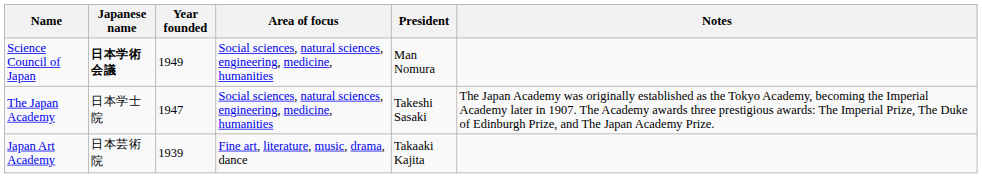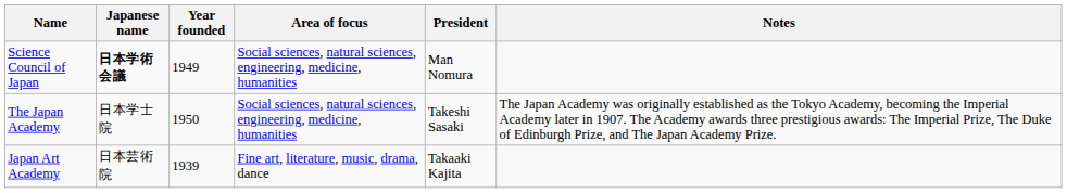 <table class="wikitable">
 <tr>
 <th>Name</th>
 <th>Japanese name</th>
 <th>Year founded</th>
 <th>Area of focus</th>
 <th>President</th>
 <th>Notes</th>
 </tr>
 <tr>
 <td><a href='#'>Science Council of Japan</a></td>
 <td><strong>日本学術会議</strong></td>
 <td>1949</td>
 <td><a href='#'>Social sciences</a>, <a href='#'>natural sciences</a>, <a href='#'>engineering</a>, <a href='#'>medicine</a>, <a href='#'>humanities</a></td>
 <td>Man Nomura</td>
 <td></td>
 </tr>
 <tr>
 <td><a href='#'>The Japan Academy</a></td>
 <td>日本学士院</td>
-<td>1947</td>
+<td>1950</td>
 <td><a href='#'>Social sciences</a>, <a href='#'>natural sciences</a>, <a href='#'>engineering</a>, <a href='#'>medicine</a>, <a href='#'>humanities</a></td>
 <td>Takeshi Sasaki</td>
 <td>The Japan Academy was originally established as the Tokyo Academy, becoming the Imperial Academy later in 1907. The Academy awards three prestigious awards: The Imperial Prize, The Duke of Edinburgh Prize, and The Japan Academy Prize.</td>
 </tr>
 <tr>
 <td><a href='#'>Japan Art Academy</a></td>
 <td>日本芸術院</td>
 <td>1939</td>
 <td><a href='#'>Fine art</a>, <a href='#'>literature</a>, <a href='#'>music</a>, <a href='#'>drama</a>, dance</td>
 <td>Takaaki Kajita</td>
 <td></td>
 </tr>
 </table>
